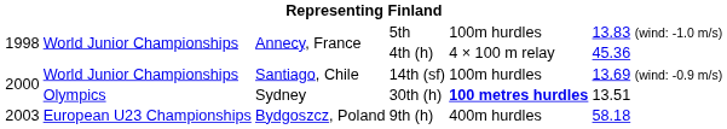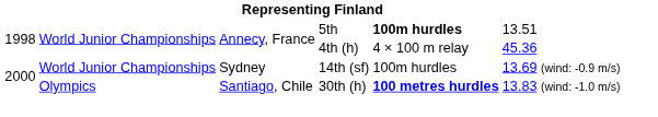 <table>
 <tr>
 <th colspan="6">Representing Finland</th>
 </tr>
 <tr>
 <td rowspan=2>1998</td>
 <td rowspan=2><a href='#'>World Junior Championships</a></td>
 <td rowspan=2><a href='#'>Annecy</a>, France</td>
 <td>5th</td>
-<td>100m hurdles</td>
-<td><a href='#'>13.83</a> <small>(wind: -1.0 m/s)</small></td>
+<td><strong>100m hurdles</strong></td>
+<td>13.51</td>
 </tr>
 <tr>
 <td>4th (h)</td>
 <td>4 × 100 m relay</td>
 <td><a href='#'>45.36</a></td>
 </tr>
 <tr>
 <td rowspan=2>2000</td>
 <td><a href='#'>World Junior Championships</a></td>
-<td><a href='#'>Santiago</a>, Chile</td>
+<td rowspan=1>Sydney</td>
 <td>14th (sf)</td>
 <td>100m hurdles</td>
 <td><a href='#'>13.69</a> <small>(wind: -0.9 m/s)</small></td>
 </tr>
 <tr>
 <td rowspan=1><a href='#'>Olympics</a></td>
-<td rowspan=1>Sydney</td>
+<td><a href='#'>Santiago</a>, Chile</td>
 <td>30th (h)</td>
 <td><strong><a href='#'>100 metres hurdles</a></strong></td>
-<td>13.51</td>
-</tr>
-<tr>
-<td>2003</td>
-<td><a href='#'>European U23 Championships</a></td>
-<td><a href='#'>Bydgoszcz</a>, Poland</td>
-<td>9th (h)</td>
-<td>400m hurdles</td>
-<td><a href='#'>58.18</a></td>
+<td><a href='#'>13.83</a> <small>(wind: -1.0 m/s)</small></td>
 </tr>
 </table>
